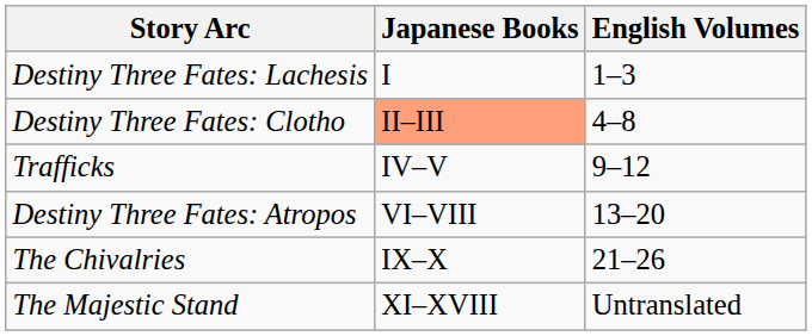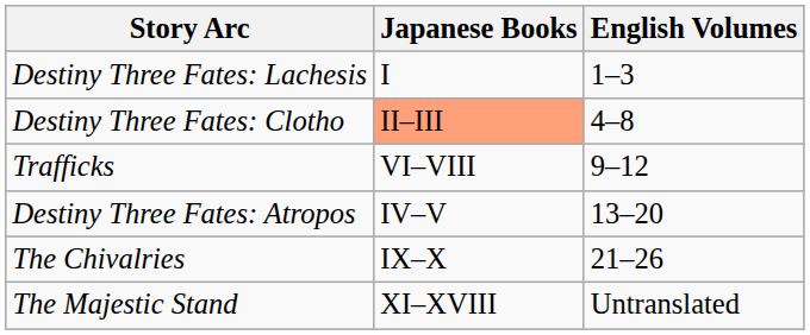 <table class="wikitable">
 <tr>
 <th>Story Arc</th>
 <th>Japanese Books</th>
 <th>English Volumes</th>
 </tr>
 <tr>
 <td><em>Destiny Three Fates: Lachesis</em></td>
 <td>I</td>
 <td>1–3</td>
 </tr>
 <tr>
 <td><em>Destiny Three Fates: Clotho</em></td>
 <td style="background: lightsalmon;">II–III</td>
 <td>4–8</td>
 </tr>
 <tr>
 <td><em>Trafficks</em></td>
-<td>IV–V</td>
+<td>VI–VIII</td>
 <td>9–12</td>
 </tr>
 <tr>
 <td><em>Destiny Three Fates: Atropos</em></td>
-<td>VI–VIII</td>
+<td>IV–V</td>
 <td>13–20</td>
 </tr>
 <tr>
 <td><em>The Chivalries</em></td>
 <td>IX–X</td>
 <td>21–26</td>
 </tr>
 <tr>
 <td><em>The Majestic Stand</em></td>
 <td>XI–XVIII</td>
 <td>Untranslated</td>
 </tr>
 </table>
